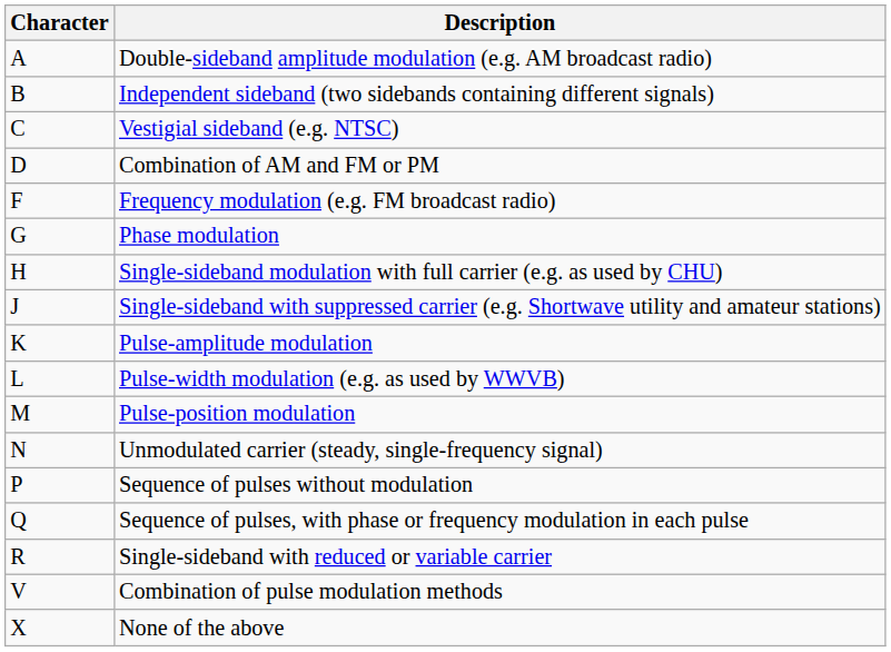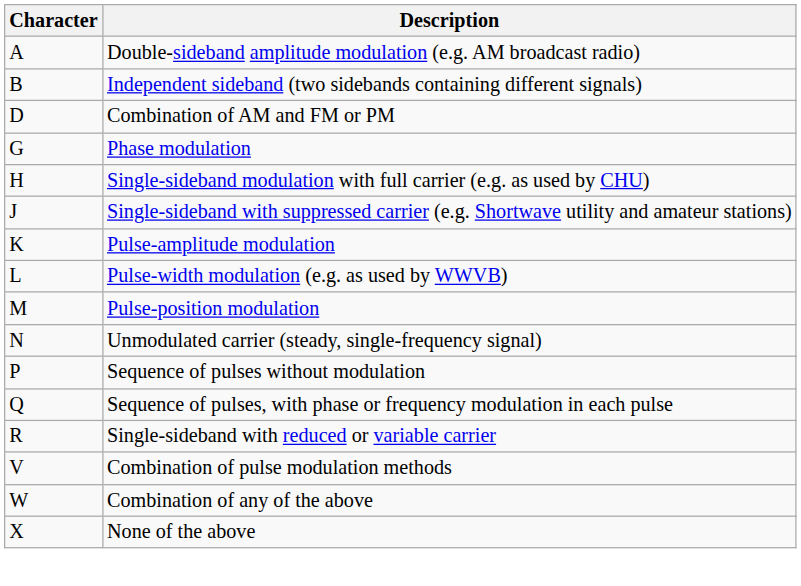 <table class="wikitable sortable">
 <tr>
 <th>Character</th>
 <th>Description</th>
 </tr>
 <tr>
 <td>A</td>
 <td>Double-<a href='#'>sideband</a> <a href='#'>amplitude modulation</a> (e.g. AM broadcast radio)</td>
 </tr>
 <tr>
 <td>B</td>
 <td><a href='#'>Independent sideband</a> (two sidebands containing different signals)</td>
 </tr>
 <tr>
-<td>C</td>
-<td><a href='#'>Vestigial sideband</a> (e.g. <a href='#'>NTSC</a>)</td>
-</tr>
-<tr>
 <td>D</td>
 <td>Combination of AM and FM or PM</td>
-</tr>
-<tr>
-<td>F</td>
-<td><a href='#'>Frequency modulation</a> (e.g. FM broadcast radio)</td>
 </tr>
 <tr>
 <td>G</td>
 <td><a href='#'>Phase modulation</a></td>
 </tr>
 <tr>
 <td>H</td>
 <td><a href='#'>Single-sideband modulation</a> with full carrier (e.g. as used by <a href='#'>CHU</a>)</td>
 </tr>
 <tr>
 <td>J</td>
 <td><a href='#'>Single-sideband with suppressed carrier</a> (e.g. <a href='#'>Shortwave</a> utility and amateur stations)</td>
 </tr>
 <tr>
 <td>K</td>
 <td><a href='#'>Pulse-amplitude modulation</a></td>
 </tr>
 <tr>
 <td>L</td>
 <td><a href='#'>Pulse-width modulation</a> (e.g. as used by <a href='#'>WWVB</a>)</td>
 </tr>
 <tr>
 <td>M</td>
 <td><a href='#'>Pulse-position modulation</a></td>
 </tr>
 <tr>
 <td>N</td>
 <td>Unmodulated carrier (steady, single-frequency signal)</td>
 </tr>
 <tr>
 <td>P</td>
 <td>Sequence of pulses without modulation</td>
 </tr>
 <tr>
 <td>Q</td>
 <td>Sequence of pulses, with phase or frequency modulation in each pulse</td>
 </tr>
 <tr>
 <td>R</td>
 <td>Single-sideband with <a href='#'>reduced</a> or <a href='#'>variable carrier</a></td>
 </tr>
 <tr>
 <td>V</td>
 <td>Combination of pulse modulation methods</td>
 </tr>
 <tr>
+<td>W</td>
+<td>Combination of any of the above</td>
+</tr>
+<tr>
 <td>X</td>
 <td>None of the above</td>
 </tr>
 </table>
